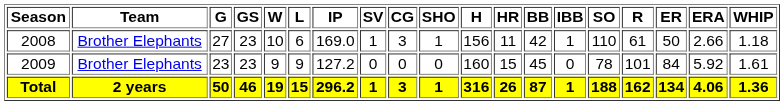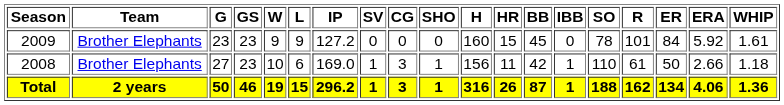 <table border=1 width="800px">
 <tr align=middle>
 <th>Season</th>
 <th>Team</th>
 <th>G</th>
 <th>GS</th>
 <th>W</th>
 <th>L</th>
 <th>IP</th>
 <th>SV</th>
 <th>CG</th>
 <th>SHO</th>
 <th>H</th>
 <th>HR</th>
 <th>BB</th>
 <th>IBB</th>
 <th>SO</th>
 <th>R</th>
 <th>ER</th>
 <th>ERA</th>
 <th>WHIP</th>
 </tr>
 <tr align=middle>
+<td>2009</td>
+<td><a href='#'>Brother Elephants</a></td>
+<td>23</td>
+<td>23</td>
+<td>9</td>
+<td>9</td>
+<td>127.2</td>
+<td>0</td>
+<td>0</td>
+<td>0</td>
+<td>160</td>
+<td>15</td>
+<td>45</td>
+<td>0</td>
+<td>78</td>
+<td>101</td>
+<td>84</td>
+<td>5.92</td>
+<td>1.61</td>
+</tr>
+<tr align=middle>
 <td>2008</td>
 <td><a href='#'>Brother Elephants</a></td>
 <td>27</td>
 <td>23</td>
 <td>10</td>
 <td>6</td>
 <td>169.0</td>
 <td>1</td>
 <td>3</td>
 <td>1</td>
 <td>156</td>
 <td>11</td>
 <td>42</td>
 <td>1</td>
 <td>110</td>
 <td>61</td>
 <td>50</td>
 <td>2.66</td>
 <td>1.18</td>
-</tr>
-<tr align=middle>
-<td>2009</td>
-<td><a href='#'>Brother Elephants</a></td>
-<td>23</td>
-<td>23</td>
-<td>9</td>
-<td>9</td>
-<td>127.2</td>
-<td>0</td>
-<td>0</td>
-<td>0</td>
-<td>160</td>
-<td>15</td>
-<td>45</td>
-<td>0</td>
-<td>78</td>
-<td>101</td>
-<td>84</td>
-<td>5.92</td>
-<td>1.61</td>
 </tr>
 <tr align=middle style="color:black; background-color:yellow">
 <th>Total</th>
 <th>2 years</th>
 <th>50</th>
 <th>46</th>
 <th>19</th>
 <th>15</th>
 <th>296.2</th>
 <th>1</th>
 <th>3</th>
 <th>1</th>
 <th>316</th>
 <th>26</th>
 <th>87</th>
 <th>1</th>
 <th>188</th>
 <th>162</th>
 <th>134</th>
 <th>4.06</th>
 <th>1.36</th>
 </tr>
 </table>
